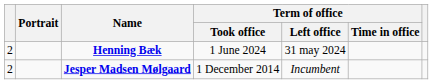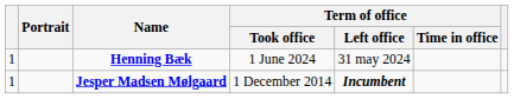 <table class="wikitable" style="text-align:center">
 <tr>
 <th rowspan=2></th>
 <th rowspan=2>Portrait</th>
 <th rowspan=2>Name<br></th>
 <th colspan=3>Term of office</th>
 <th rowspan=2></th>
 </tr>
 <tr>
 <th>Took office</th>
 <th>Left office</th>
 <th>Time in office</th>
 </tr>
 <tr>
-<td>2</td>
+<td>1</td>
 <td></td>
 <td><strong><a href='#'>Henning Bæk</a></strong><br></td>
 <td>1 June 2024</td>
 <td>31 may 2024</td>
 <td></td>
 <td></td>
 </tr>
 <tr>
-<td>2</td>
+<td>1</td>
 <td></td>
 <td><strong><a href='#'>Jesper Madsen Mølgaard</a></strong><br></td>
 <td>1 December 2014</td>
-<td><em>Incumbent</em></td>
+<td><strong><em>Incumbent</em></strong></td>
 <td></td>
 <td></td>
 </tr>
 </table>
